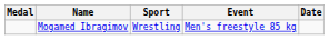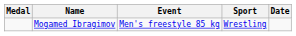 <table class="wikitable" style="font-size:90%">
 <tr>
 <th>Medal</th>
 <th>Name</th>
+<th>Event</th>
 <th>Sport</th>
-<th>Event</th>
 <th>Date</th>
 </tr>
 <tr>
 <td></td>
 <td><a href='#'>Mogamed Ibragimov</a></td>
+<td><a href='#'>Men's freestyle 85 kg</a></td>
 <td><a href='#'>Wrestling</a></td>
-<td><a href='#'>Men's freestyle 85 kg</a></td>
 <td></td>
 </tr>
 </table>
